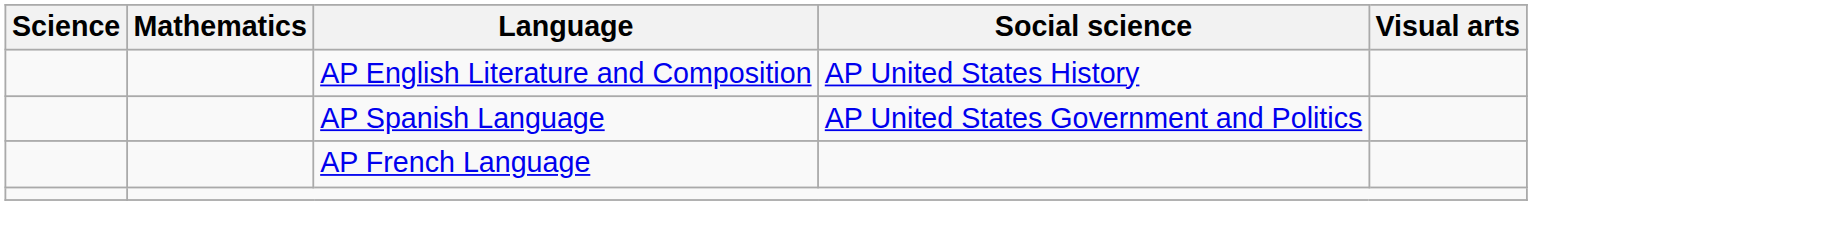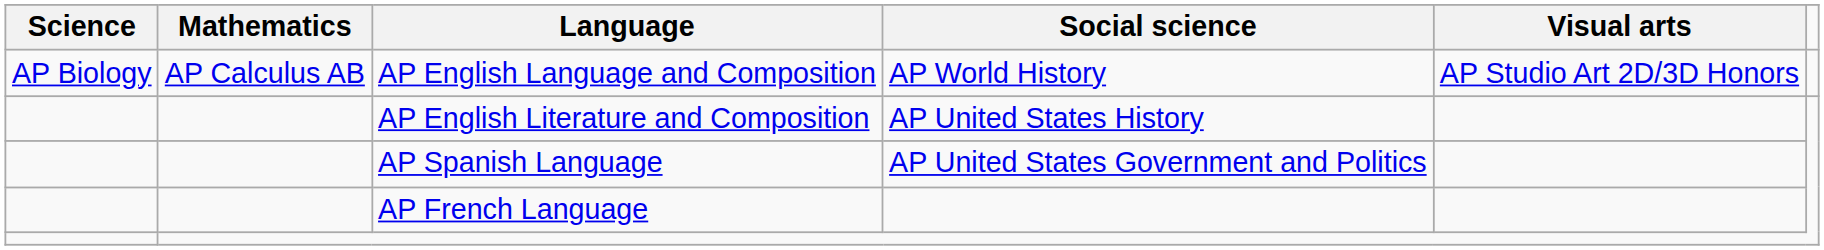 <table class="wikitable" style="margin-left:50px" style="text-align:center">
 <tr>
 <th>Science</th>
 <th>Mathematics</th>
 <th>Language</th>
 <th>Social science</th>
 <th>Visual arts</th>
+</tr>
+<tr>
+<td><a href='#'>AP Biology</a></td>
+<td><a href='#'>AP Calculus AB</a></td>
+<td><a href='#'>AP English Language and Composition</a></td>
+<td><a href='#'>AP World History</a></td>
+<td><a href='#'>AP Studio Art 2D/3D Honors</a></td>
+<td></td>
 </tr>
 <tr>
 <td></td>
 <td></td>
 <td><a href='#'>AP English Literature and Composition</a></td>
 <td><a href='#'>AP United States History</a></td>
 <td></td>
 </tr>
 <tr>
 <td></td>
 <td></td>
 <td><a href='#'>AP Spanish Language</a></td>
 <td><a href='#'>AP United States Government and Politics</a></td>
 <td></td>
 </tr>
 <tr>
 <td></td>
 <td></td>
 <td><a href='#'>AP French Language</a></td>
 <td></td>
 <td></td>
 </tr>
 <tr>
 <td></td>
 </tr>
 </table>
